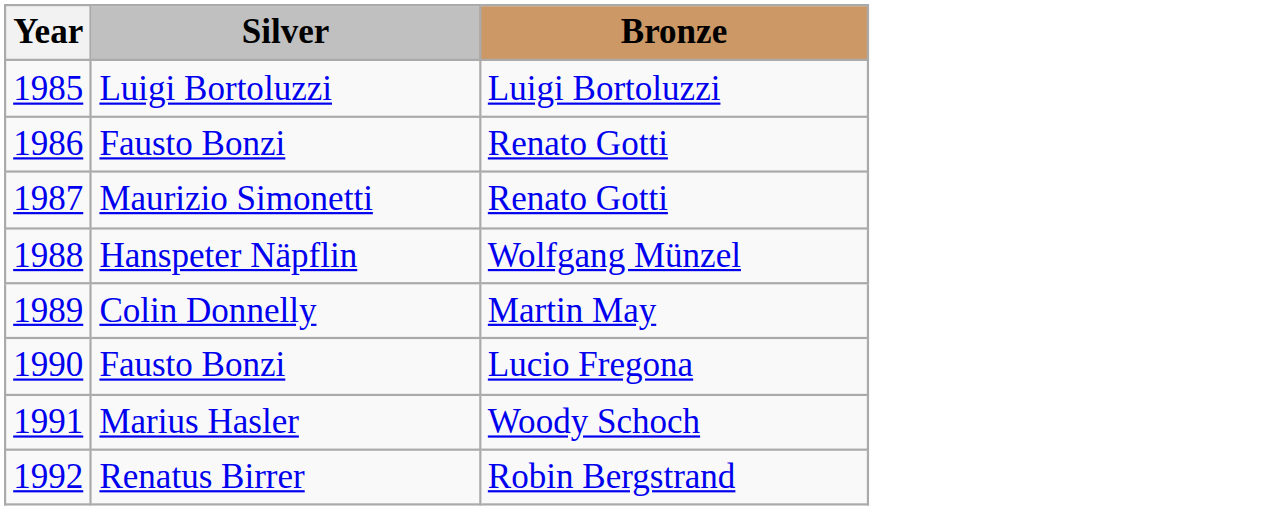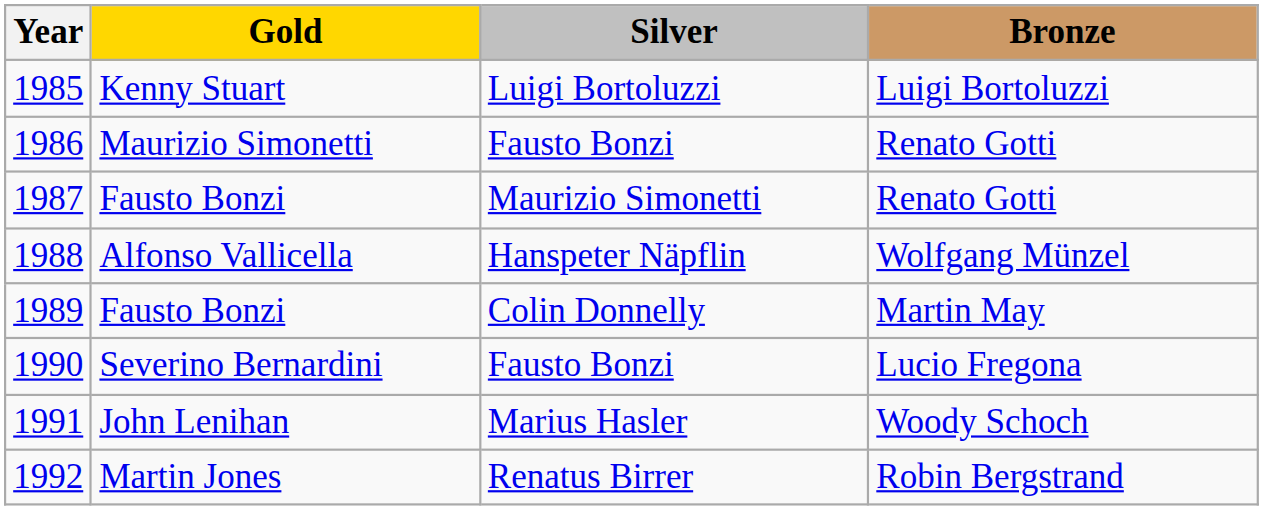 <table class="wikitable" width= style="font-size:90%; text-align:left">
 <tr>
 <th>Year</th>
+<th style="width:170px; background:gold">Gold</th>
 <th style="width:170px; background:silver">Silver</th>
 <th style="width:170px; background:#cc9966">Bronze</th>
 </tr>
 <tr>
 <td align=center><a href='#'>1985</a></td>
+<td> <a href='#'>Kenny Stuart</a></td>
 <td> <a href='#'>Luigi Bortoluzzi</a></td>
 <td> <a href='#'>Luigi Bortoluzzi</a></td>
 </tr>
 <tr>
 <td align=center><a href='#'>1986</a></td>
+<td> <a href='#'>Maurizio Simonetti</a></td>
 <td> <a href='#'>Fausto Bonzi</a></td>
 <td> <a href='#'>Renato Gotti</a></td>
 </tr>
 <tr>
 <td align=center><a href='#'>1987</a></td>
+<td> <a href='#'>Fausto Bonzi</a></td>
 <td> <a href='#'>Maurizio Simonetti</a></td>
 <td> <a href='#'>Renato Gotti</a></td>
 </tr>
 <tr>
 <td align=center><a href='#'>1988</a></td>
+<td> <a href='#'>Alfonso Vallicella</a></td>
 <td> <a href='#'>Hanspeter Näpflin</a></td>
 <td> <a href='#'>Wolfgang Münzel</a></td>
 </tr>
 <tr>
 <td align=center><a href='#'>1989</a></td>
+<td> <a href='#'>Fausto Bonzi</a></td>
 <td> <a href='#'>Colin Donnelly</a></td>
 <td> <a href='#'>Martin May</a></td>
 </tr>
 <tr>
 <td align=center><a href='#'>1990</a></td>
+<td> <a href='#'>Severino Bernardini</a></td>
 <td> <a href='#'>Fausto Bonzi</a></td>
 <td> <a href='#'>Lucio Fregona</a></td>
 </tr>
 <tr>
 <td align=center><a href='#'>1991</a></td>
+<td> <a href='#'>John Lenihan</a></td>
 <td> <a href='#'>Marius Hasler</a></td>
 <td> <a href='#'>Woody Schoch</a></td>
 </tr>
 <tr>
 <td align=center><a href='#'>1992</a></td>
+<td> <a href='#'>Martin Jones</a></td>
 <td> <a href='#'>Renatus Birrer</a></td>
 <td> <a href='#'>Robin Bergstrand</a></td>
 </tr>
 </table>
